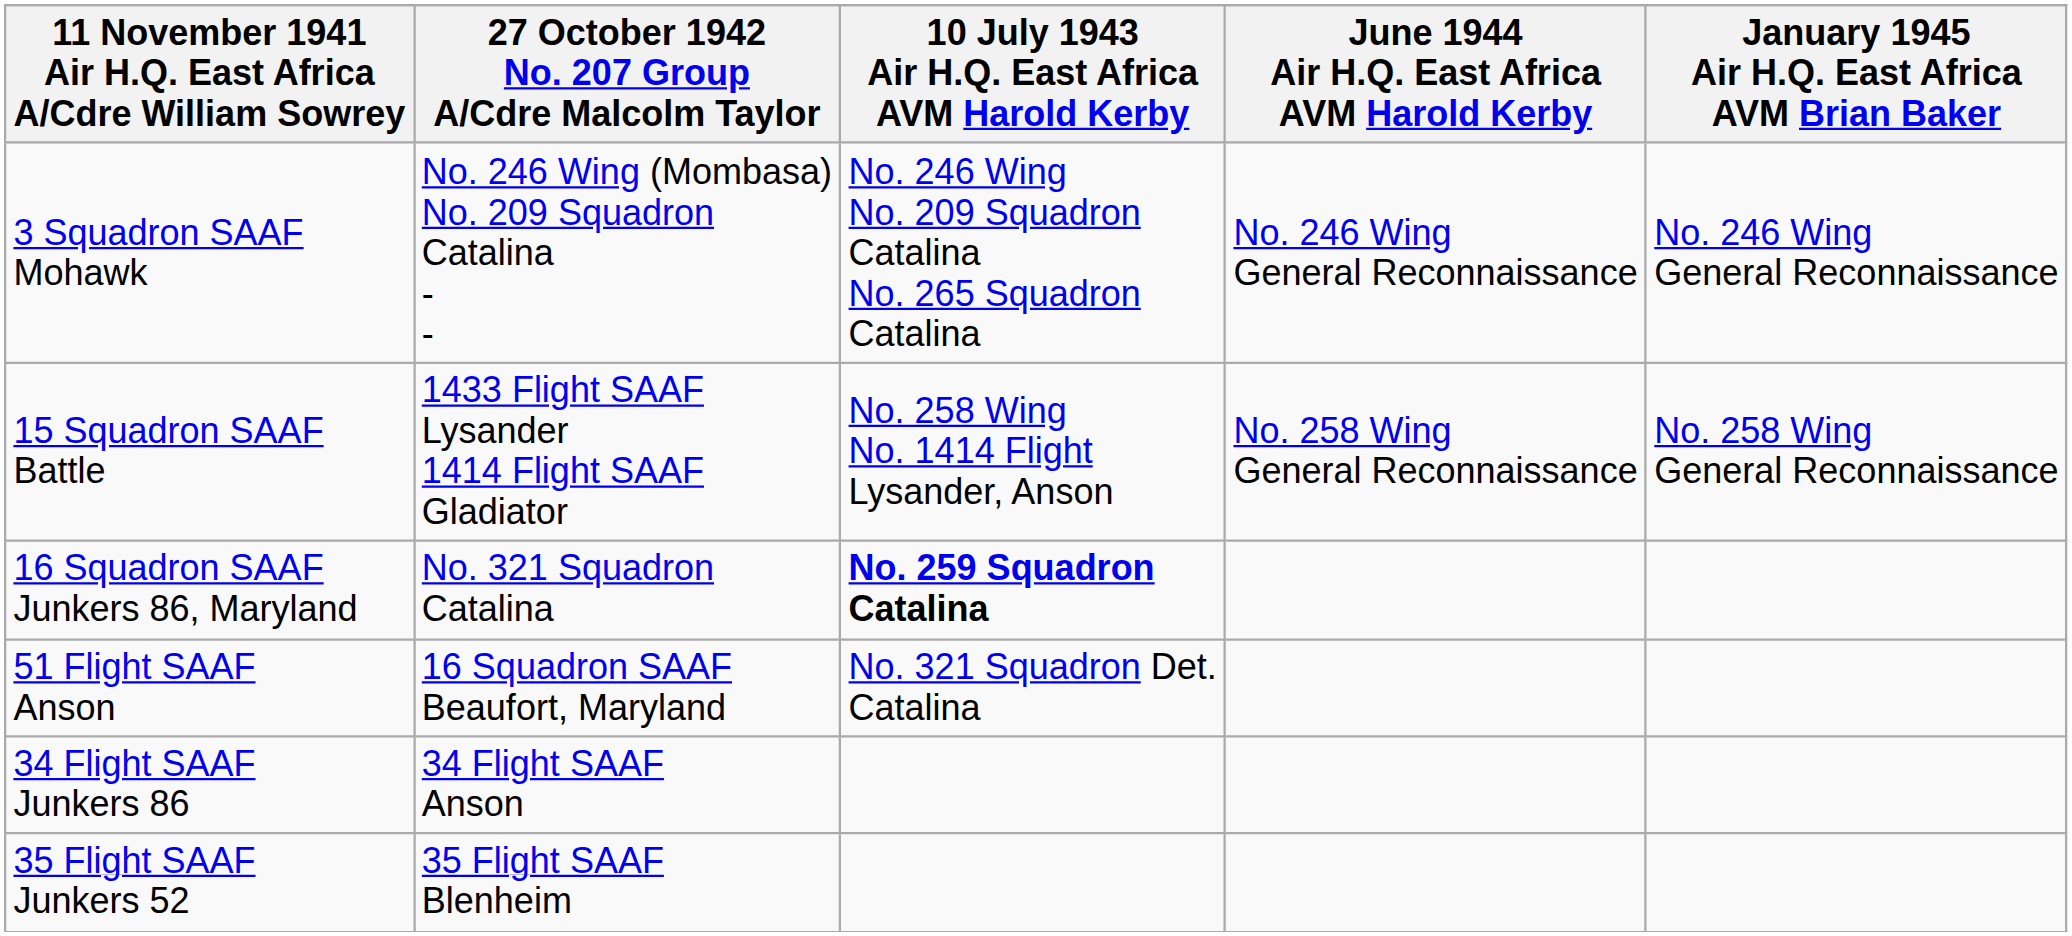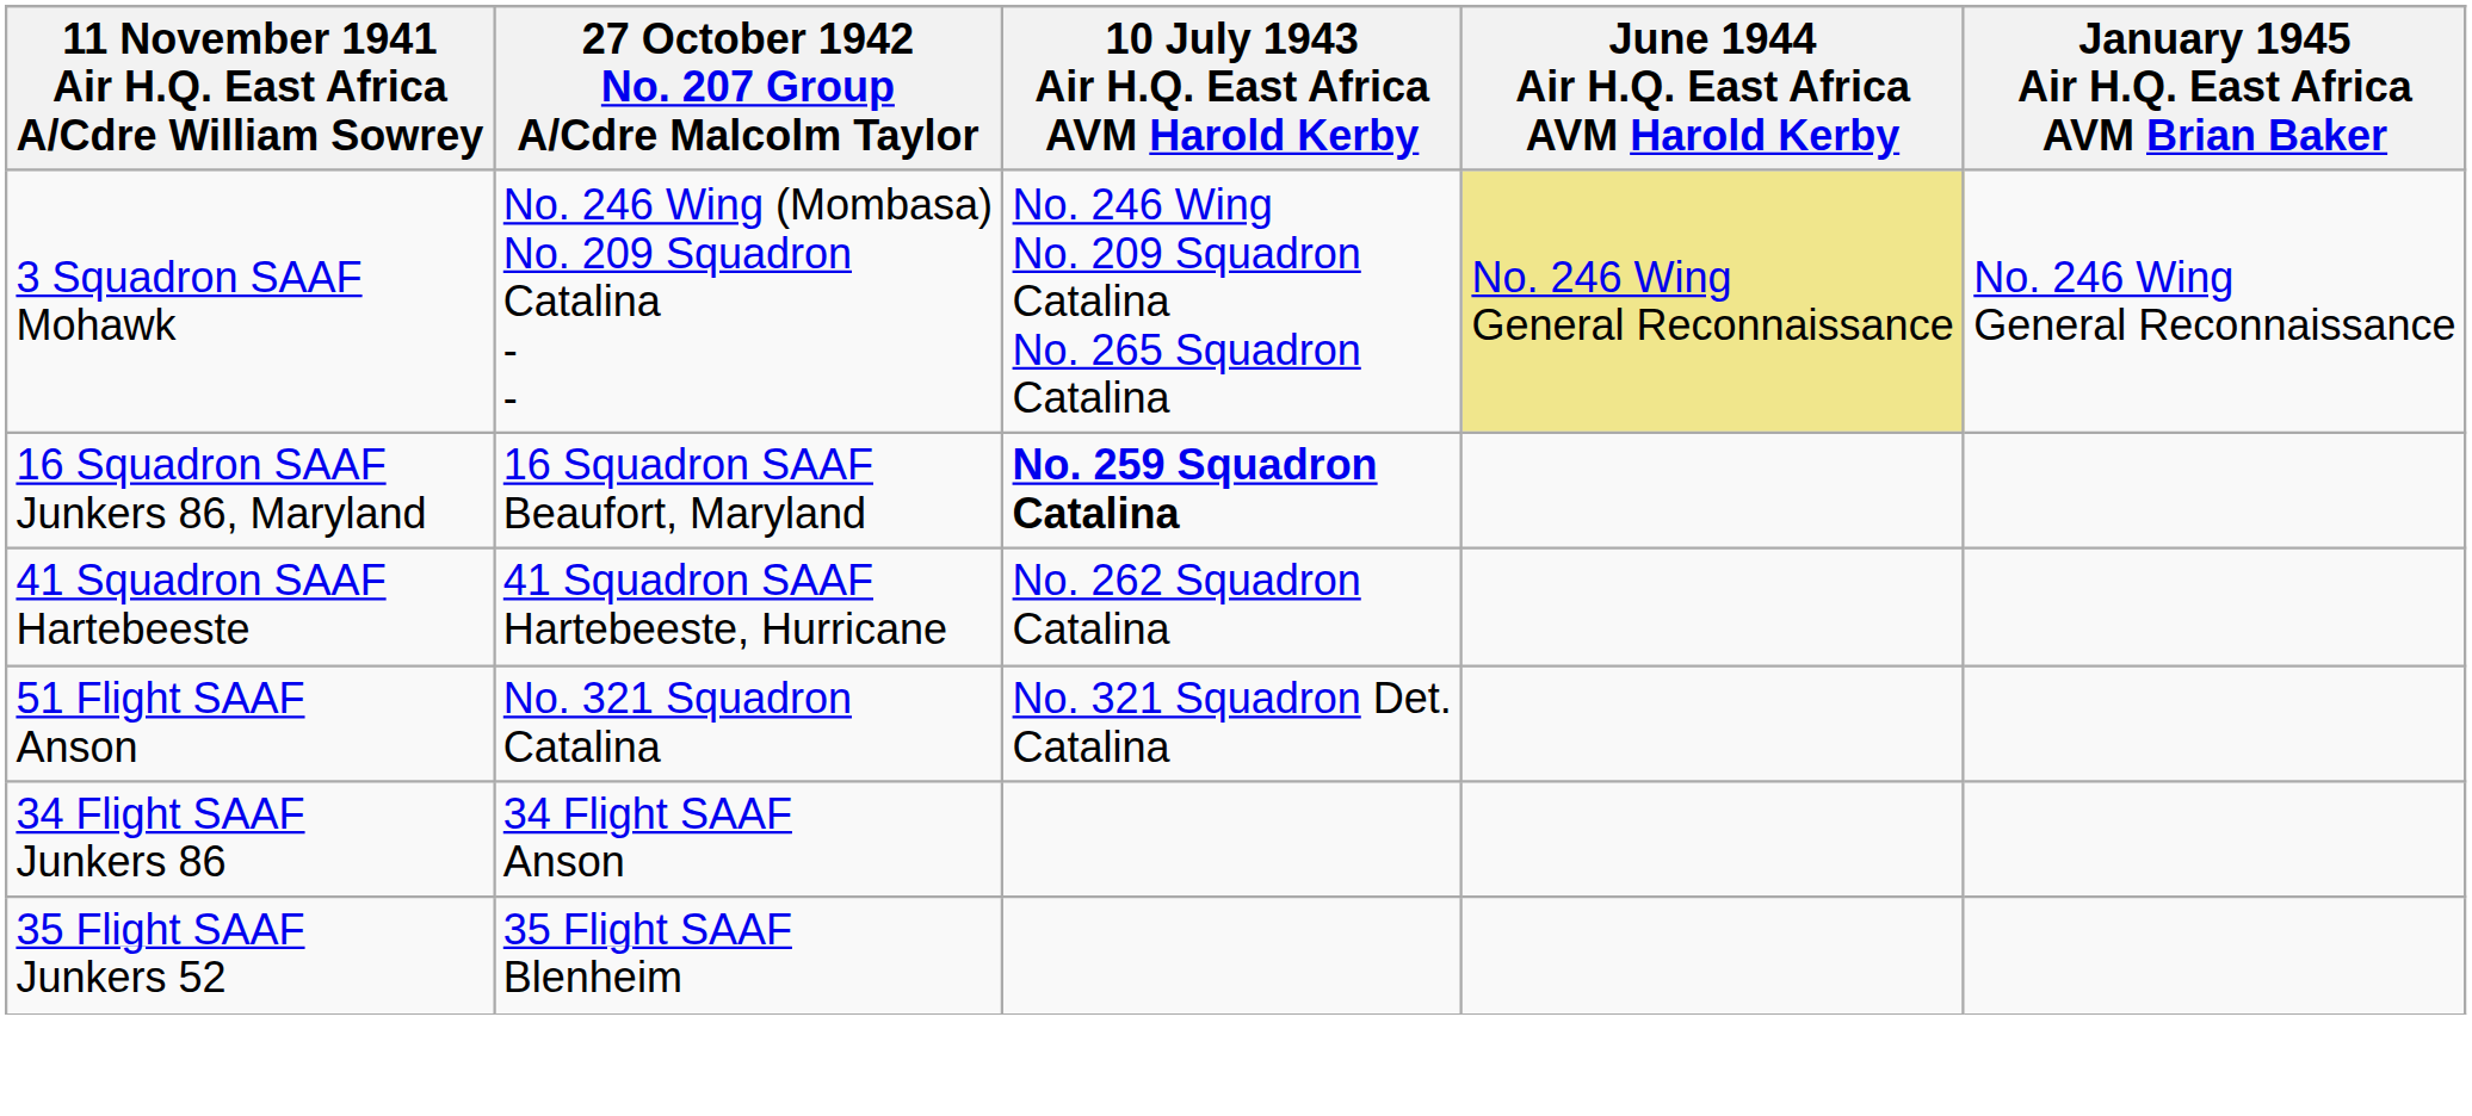 <table class="wikitable">
 <tr>
 </tr>
 <tr>
 <th>11 November 1941<br>Air H.Q. East Africa<br>A/Cdre William Sowrey</th>
 <th>27 October 1942<br><a href='#'>No. 207 Group</a><br>A/Cdre Malcolm Taylor</th>
 <th>10 July 1943<br>Air H.Q. East Africa<br>AVM <a href='#'>Harold Kerby</a></th>
 <th>June 1944<br>Air H.Q. East Africa<br>AVM <a href='#'>Harold Kerby</a></th>
 <th>January 1945<br>Air H.Q. East Africa<br>AVM <a href='#'>Brian Baker</a></th>
 </tr>
 <tr>
 <td><a href='#'>3 Squadron SAAF</a><br>Mohawk</td>
 <td><a href='#'>No. 246 Wing</a> (Mombasa)<br><a href='#'>No. 209 Squadron</a><br>Catalina<br>-<br>-</td>
 <td><a href='#'>No. 246 Wing</a><br><a href='#'>No. 209 Squadron</a><br>Catalina<br><a href='#'>No. 265 Squadron</a><br>Catalina</td>
-<td><a href='#'>No. 246 Wing</a><br>General Reconnaissance</td>
+<td style="background: khaki;"><a href='#'>No. 246 Wing</a><br>General Reconnaissance</td>
 <td><a href='#'>No. 246 Wing</a><br>General Reconnaissance</td>
 </tr>
 <tr>
-<td><a href='#'>15 Squadron SAAF</a><br>Battle</td>
-<td><a href='#'>1433 Flight SAAF</a><br>Lysander<br><a href='#'>1414 Flight SAAF</a><br>Gladiator</td>
-<td><a href='#'>No. 258 Wing</a><br><a href='#'>No. 1414 Flight</a><br>Lysander, Anson</td>
-<td><a href='#'>No. 258 Wing</a><br>General Reconnaissance</td>
-<td><a href='#'>No. 258 Wing</a><br>General Reconnaissance</td>
-</tr>
-<tr>
 <td><a href='#'>16 Squadron SAAF</a><br>Junkers 86, Maryland</td>
-<td><a href='#'>No. 321 Squadron</a><br>Catalina</td>
+<td><a href='#'>16 Squadron SAAF</a><br>Beaufort, Maryland</td>
 <td><strong><a href='#'>No. 259 Squadron</a><br>Catalina</strong></td>
 <td></td>
 <td></td>
 </tr>
 <tr>
+<td><a href='#'>41 Squadron SAAF</a><br>Hartebeeste</td>
+<td><a href='#'>41 Squadron SAAF</a><br>Hartebeeste, Hurricane</td>
+<td><a href='#'>No. 262 Squadron</a><br>Catalina</td>
+<td></td>
+<td></td>
+</tr>
+<tr>
 <td><a href='#'>51 Flight SAAF</a><br>Anson</td>
-<td><a href='#'>16 Squadron SAAF</a><br>Beaufort, Maryland</td>
+<td><a href='#'>No. 321 Squadron</a><br>Catalina</td>
 <td><a href='#'>No. 321 Squadron</a> Det.<br>Catalina</td>
 <td></td>
 <td></td>
 </tr>
 <tr>
 <td><a href='#'>34 Flight SAAF</a><br>Junkers 86</td>
 <td><a href='#'>34 Flight SAAF</a><br>Anson</td>
 <td></td>
 <td></td>
 <td></td>
 </tr>
 <tr>
 <td><a href='#'>35 Flight SAAF</a><br>Junkers 52</td>
 <td><a href='#'>35 Flight SAAF</a><br>Blenheim</td>
 <td></td>
 <td></td>
 <td></td>
 </tr>
 </table>
